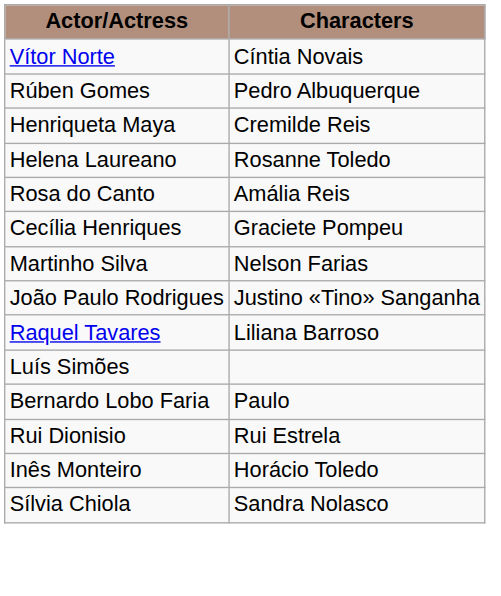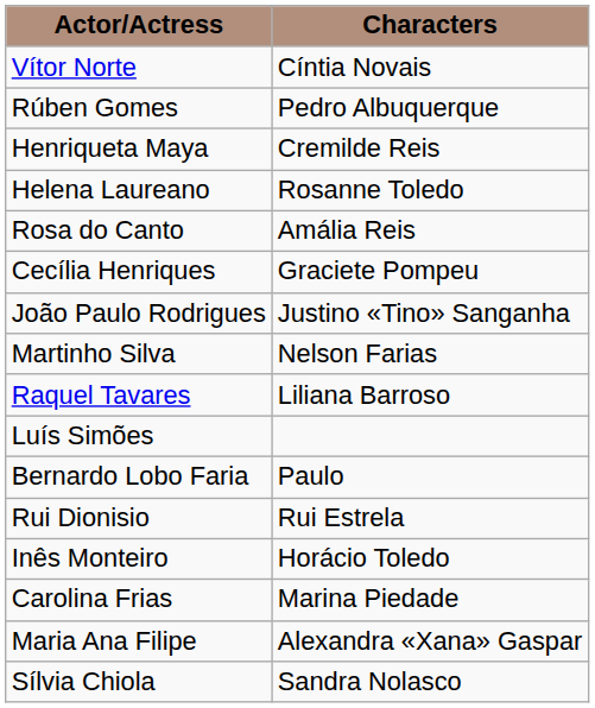 <table class="wikitable sortable">
 <tr>
 <th style="background:#B18F7C;">Actor/Actress</th>
 <th style="background:#B18F7C;">Characters</th>
 </tr>
 <tr>
 <td><a href='#'>Vítor Norte</a></td>
 <td>Cíntia Novais</td>
 </tr>
 <tr>
 <td>Rúben Gomes</td>
 <td>Pedro Albuquerque</td>
 </tr>
 <tr>
 <td>Henriqueta Maya</td>
 <td>Cremilde Reis</td>
 </tr>
 <tr>
 <td>Helena Laureano</td>
 <td>Rosanne Toledo</td>
 </tr>
 <tr>
 <td>Rosa do Canto</td>
 <td>Amália Reis</td>
 </tr>
 <tr>
 <td>Cecília Henriques</td>
 <td>Graciete Pompeu</td>
 </tr>
 <tr>
+<td>João Paulo Rodrigues</td>
+<td>Justino «Tino» Sanganha</td>
+</tr>
+<tr>
 <td>Martinho Silva</td>
 <td>Nelson Farias</td>
-</tr>
-<tr>
-<td>João Paulo Rodrigues</td>
-<td>Justino «Tino» Sanganha</td>
 </tr>
 <tr>
 <td><a href='#'>Raquel Tavares</a></td>
 <td>Liliana Barroso</td>
 </tr>
 <tr>
 <td>Luís Simões</td>
 <td></td>
 </tr>
 <tr>
 <td>Bernardo Lobo Faria</td>
 <td>Paulo</td>
 </tr>
 <tr>
 <td>Rui Dionisio</td>
 <td>Rui Estrela</td>
 </tr>
 <tr>
 <td>Inês Monteiro</td>
 <td>Horácio Toledo</td>
 </tr>
 <tr>
+<td>Carolina Frias</td>
+<td>Marina Piedade</td>
+</tr>
+<tr>
+<td>Maria Ana Filipe</td>
+<td>Alexandra «Xana» Gaspar</td>
+</tr>
+<tr>
 <td>Sílvia Chiola</td>
 <td>Sandra Nolasco</td>
 </tr>
 </table>
